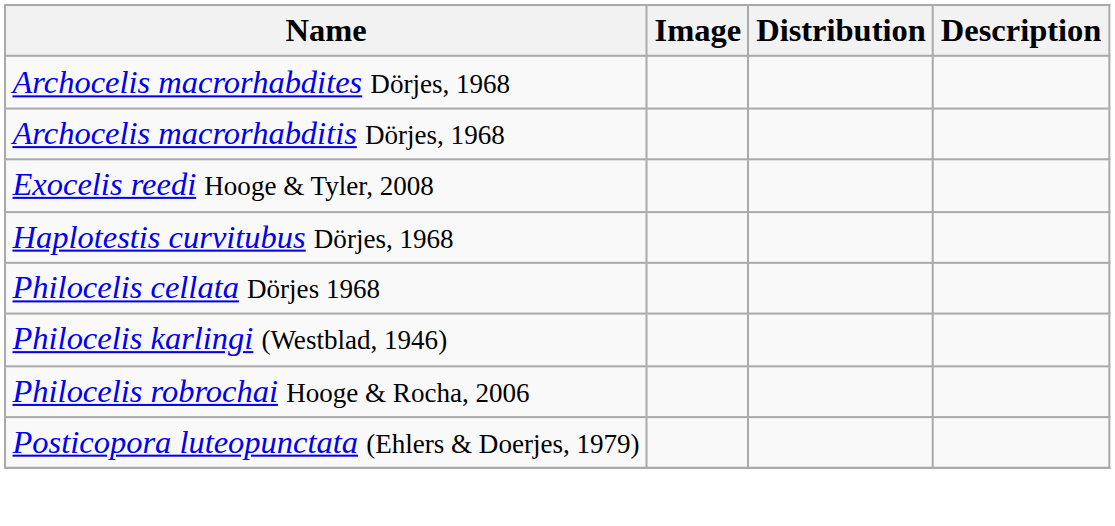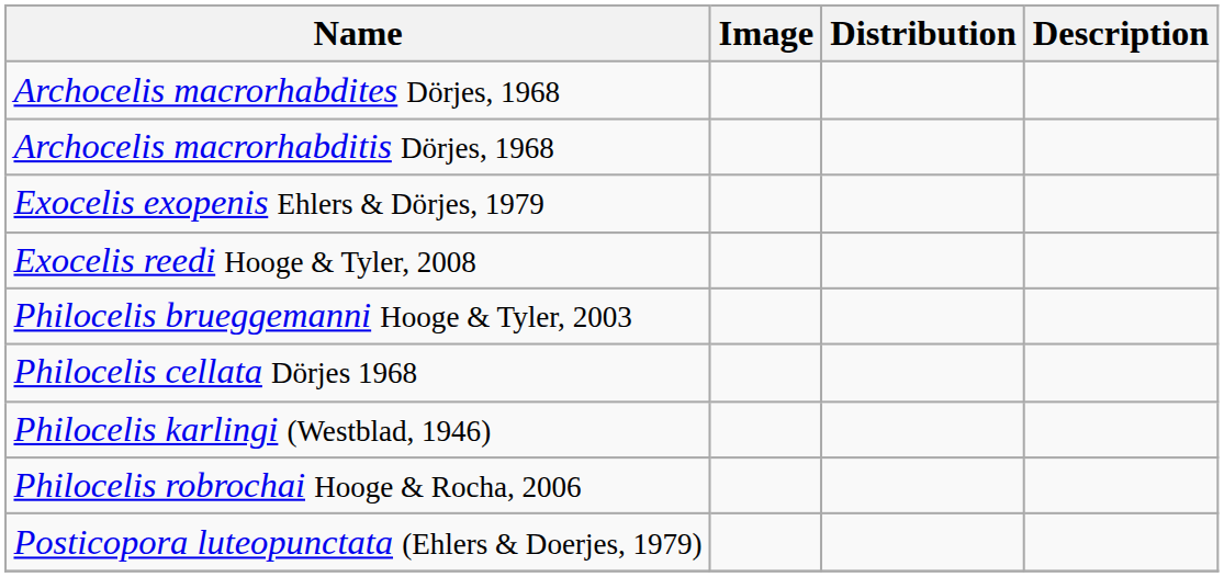 <table class="wikitable sortable" style="text-align:left;">
 <tr>
 <th scope="col">Name</th>
 <th scope="col">Image</th>
 <th scope="col">Distribution</th>
 <th scope="col">Description</th>
 </tr>
 <tr>
 <td scope="row" align="left"><em><a href='#'>Archocelis macrorhabdites</a></em> <small>Dörjes, 1968</small></td>
 <td></td>
 <td></td>
 <td></td>
 </tr>
 <tr>
 <td scope="row" align="left"><em><a href='#'>Archocelis macrorhabditis</a></em> <small>Dörjes, 1968</small></td>
 <td></td>
 <td></td>
 <td></td>
 </tr>
 <tr>
+<td scope="row" align="left"><em><a href='#'>Exocelis exopenis</a></em> <small>Ehlers & Dörjes, 1979</small></td>
+<td></td>
+<td></td>
+<td></td>
+</tr>
+<tr>
 <td scope="row" align="left"><em><a href='#'>Exocelis reedi</a></em> <small>Hooge & Tyler, 2008</small></td>
 <td></td>
 <td></td>
 <td></td>
 </tr>
 <tr>
-<td scope="row" align="left"><em><a href='#'>Haplotestis curvitubus</a></em> <small>Dörjes, 1968</small></td>
+<td scope="row" align="left"><em><a href='#'>Philocelis brueggemanni</a></em> <small>Hooge & Tyler, 2003</small></td>
 <td></td>
 <td></td>
 <td></td>
 </tr>
 <tr>
 <td scope="row" align="left"><em><a href='#'>Philocelis cellata</a></em> <small>Dörjes 1968</small></td>
 <td></td>
 <td></td>
 <td></td>
 </tr>
 <tr>
 <td scope="row" align="left"><em><a href='#'>Philocelis karlingi</a></em> <small>(Westblad, 1946)</small></td>
 <td></td>
 <td></td>
 <td></td>
 </tr>
 <tr>
 <td scope="row" align="left"><em><a href='#'>Philocelis robrochai</a></em> <small>Hooge & Rocha, 2006</small></td>
 <td></td>
 <td></td>
 <td></td>
 </tr>
 <tr>
 <td scope="row" align="left"><em><a href='#'>Posticopora luteopunctata</a></em> <small>(Ehlers & Doerjes, 1979)</small></td>
 <td></td>
 <td></td>
 <td></td>
 </tr>
 <tr>
 </tr>
 </table>
